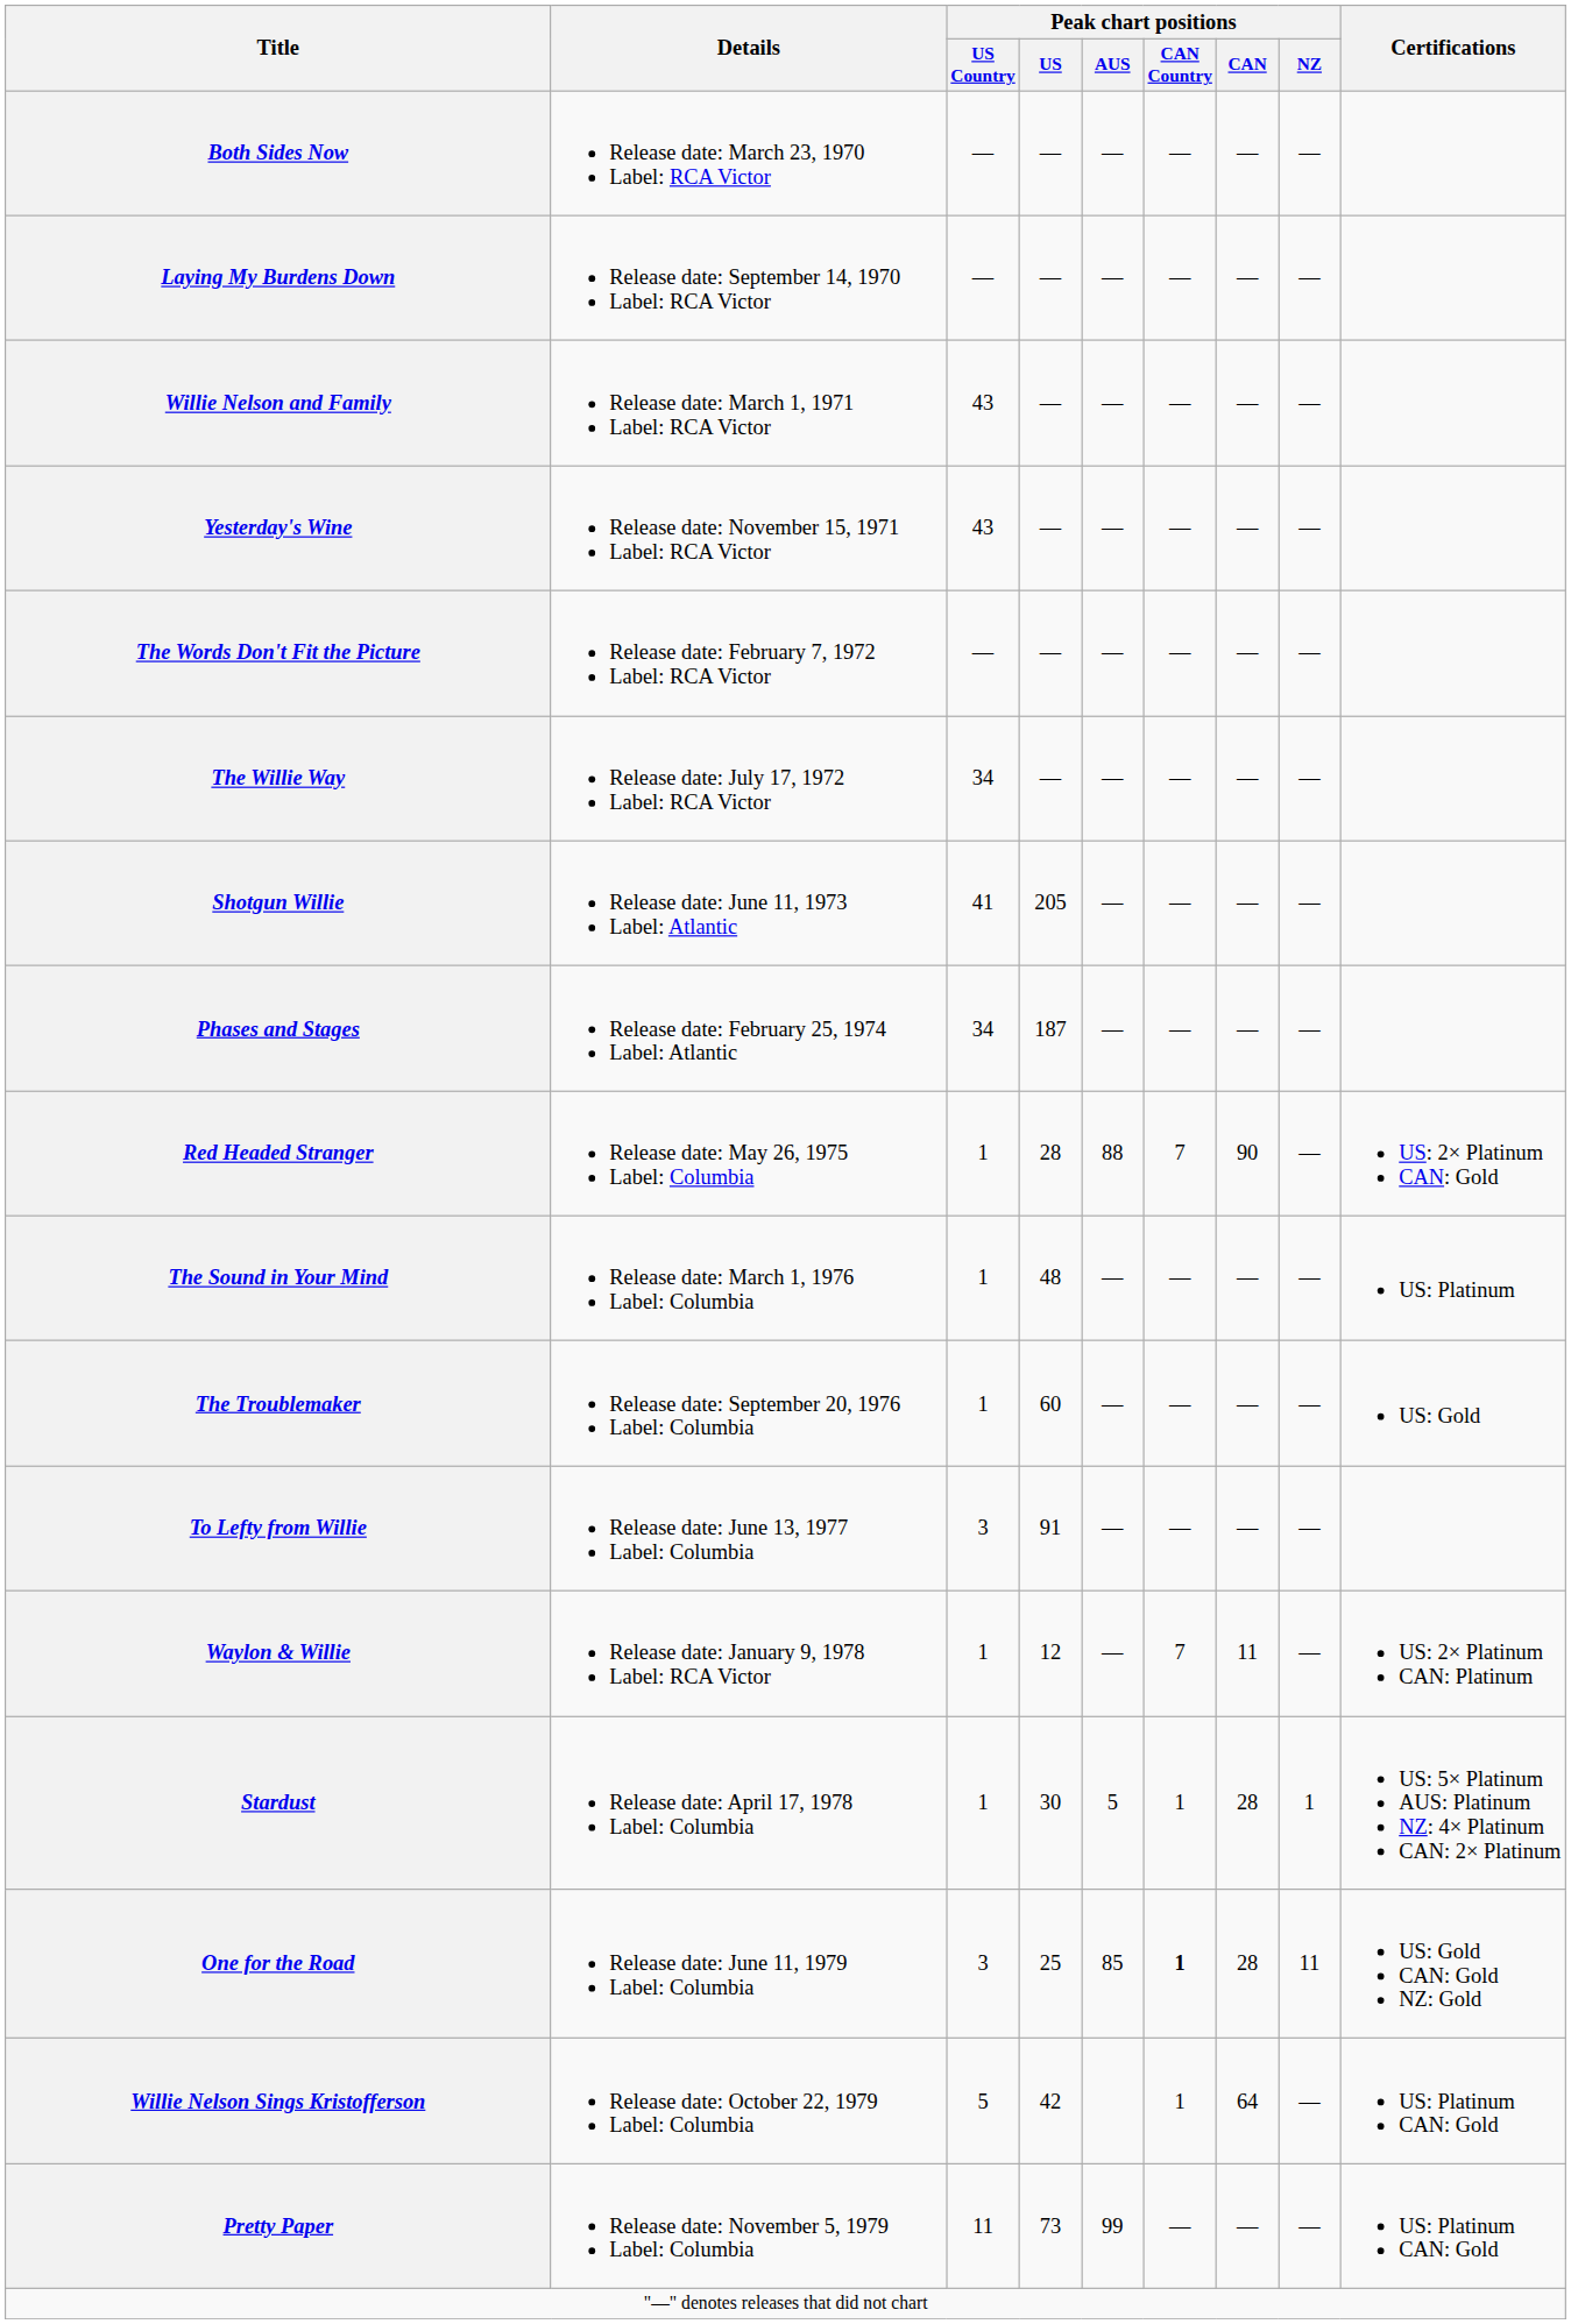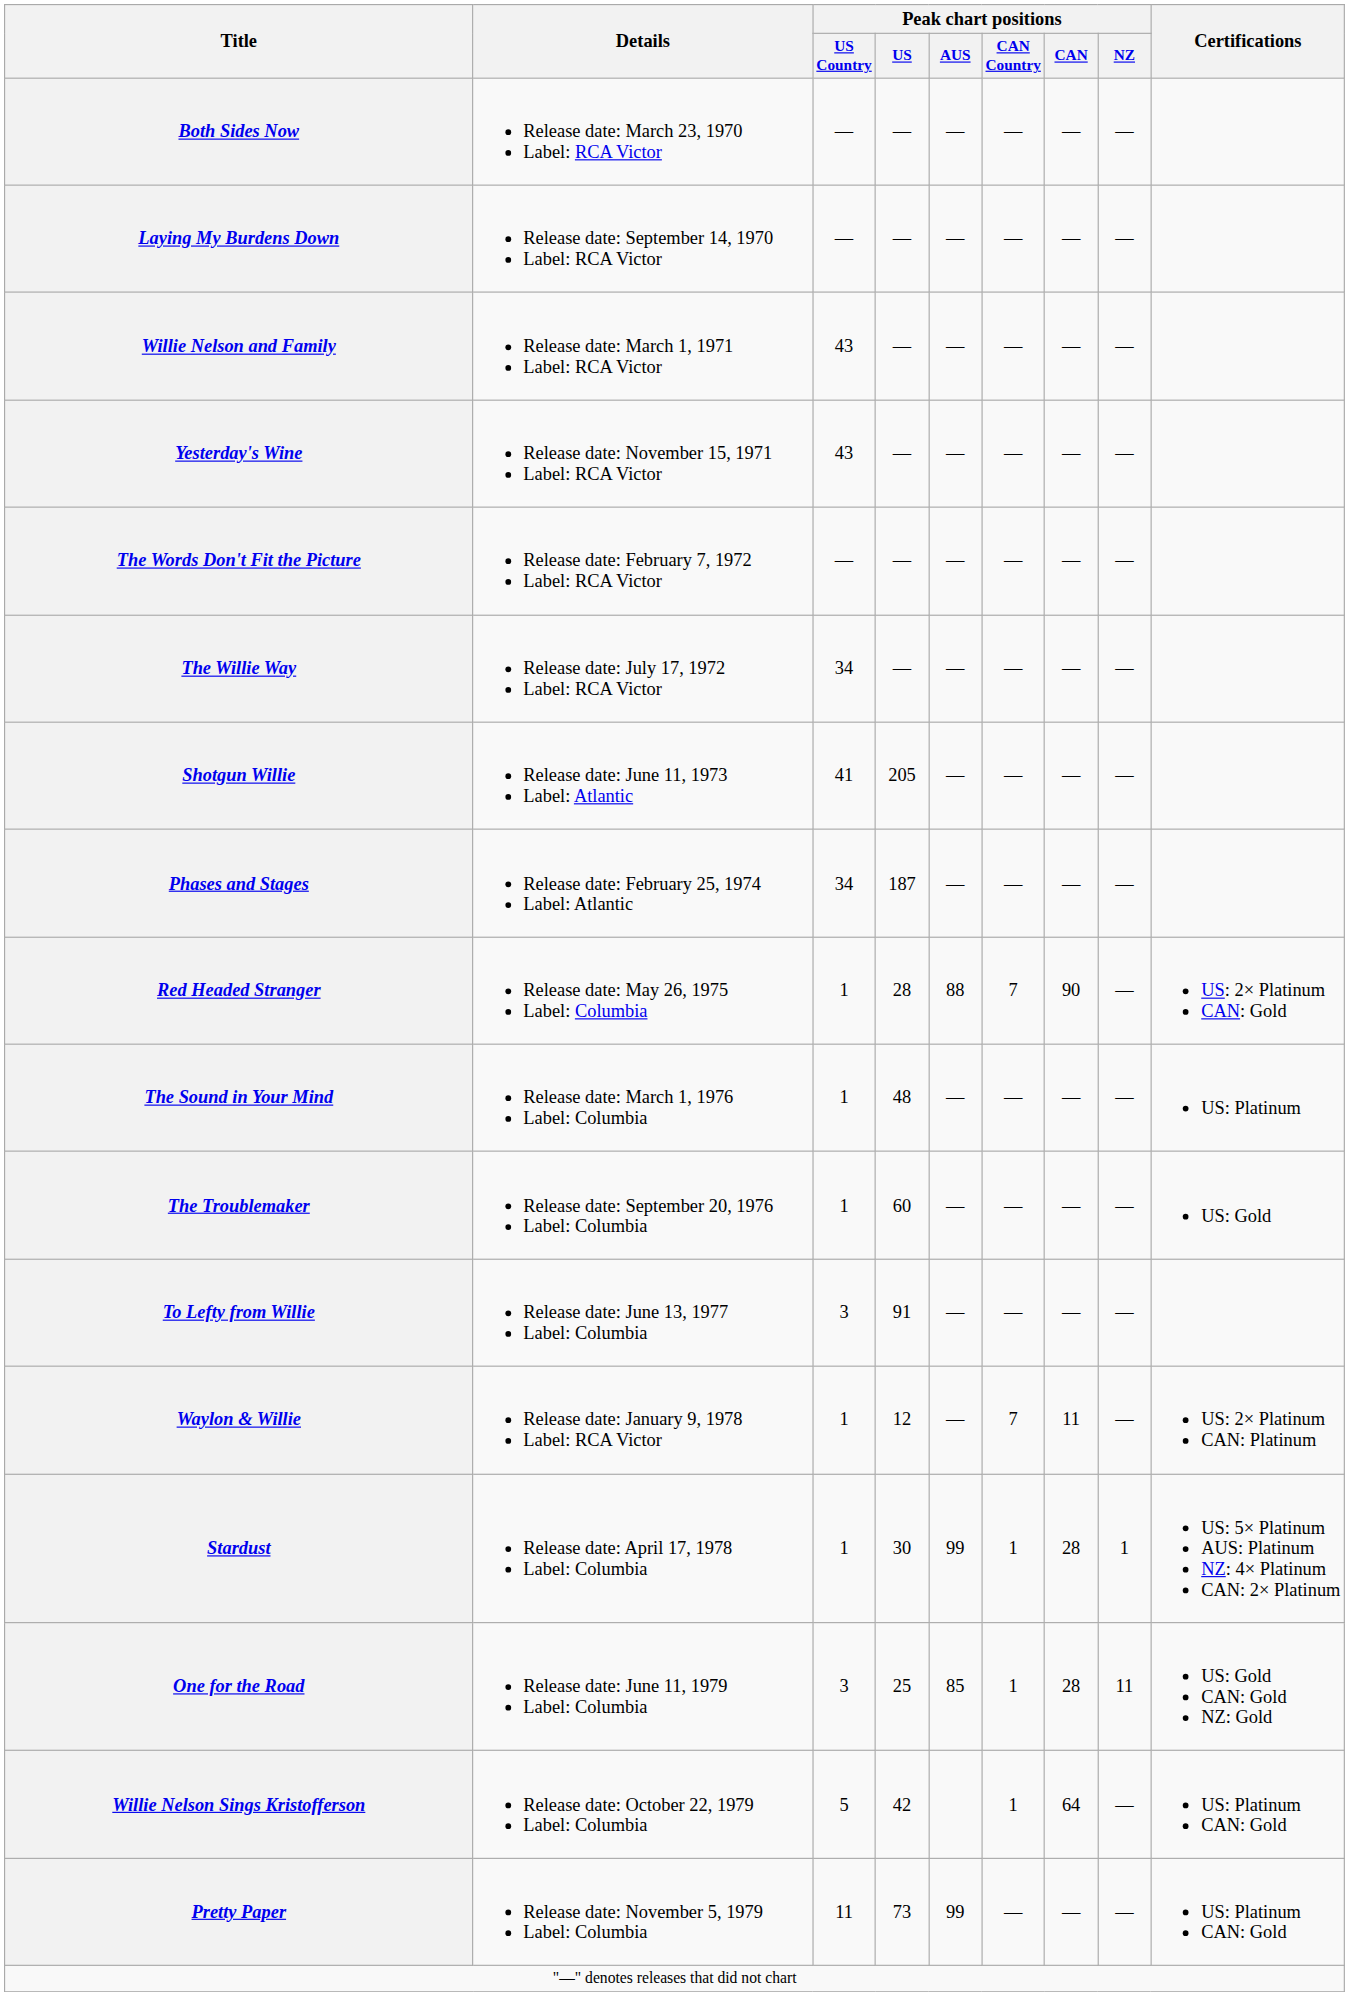 <table class="wikitable plainrowheaders" style="text-align:center;">
 <tr>
 <th rowspan="2" style="width:25em;">Title</th>
 <th rowspan="2" style="width:18em;">Details</th>
 <th colspan="6">Peak chart positions</th>
 <th rowspan="2">Certifications</th>
 </tr>
 <tr style="font-size:smaller;">
 <th width="40"><a href='#'>US Country</a></th>
 <th width="40"><a href='#'>US</a></th>
 <th width="40"><a href='#'>AUS</a><br></th>
 <th width="40"><a href='#'>CAN Country</a></th>
 <th width="40"><a href='#'>CAN</a></th>
 <th width="40"><a href='#'>NZ</a></th>
 </tr>
 <tr>
 <th scope="row"><em><a href='#'>Both Sides Now</a></em></th>
 <td align="left"><br><ul><li>Release date: March 23, 1970</li><li>Label: <a href='#'>RCA Victor</a></li></ul></td>
 <td>—</td>
 <td>—</td>
 <td>—</td>
 <td>—</td>
 <td>—</td>
 <td>—</td>
 <td></td>
 </tr>
 <tr>
 <th scope="row"><em><a href='#'>Laying My Burdens Down</a></em></th>
 <td align="left"><br><ul><li>Release date: September 14, 1970</li><li>Label: RCA Victor</li></ul></td>
 <td>—</td>
 <td>—</td>
 <td>—</td>
 <td>—</td>
 <td>—</td>
 <td>—</td>
 <td></td>
 </tr>
 <tr>
 <th scope="row"><em><a href='#'>Willie Nelson and Family</a></em></th>
 <td align="left"><br><ul><li>Release date: March 1, 1971</li><li>Label: RCA Victor</li></ul></td>
 <td>43</td>
 <td>—</td>
 <td>—</td>
 <td>—</td>
 <td>—</td>
 <td>—</td>
 <td></td>
 </tr>
 <tr>
 <th scope="row"><em><a href='#'>Yesterday's Wine</a></em></th>
 <td align="left"><br><ul><li>Release date: November 15, 1971</li><li>Label: RCA Victor</li></ul></td>
 <td>43</td>
 <td>—</td>
 <td>—</td>
 <td>—</td>
 <td>—</td>
 <td>—</td>
 <td></td>
 </tr>
 <tr>
 <th scope="row"><em><a href='#'>The Words Don't Fit the Picture</a></em></th>
 <td align="left"><br><ul><li>Release date: February 7, 1972</li><li>Label: RCA Victor</li></ul></td>
 <td>—</td>
 <td>—</td>
 <td>—</td>
 <td>—</td>
 <td>—</td>
 <td>—</td>
 <td></td>
 </tr>
 <tr>
 <th scope="row"><em><a href='#'>The Willie Way</a></em></th>
 <td align="left"><br><ul><li>Release date: July 17, 1972</li><li>Label: RCA Victor</li></ul></td>
 <td>34</td>
 <td>—</td>
 <td>—</td>
 <td>—</td>
 <td>—</td>
 <td>—</td>
 <td></td>
 </tr>
 <tr>
 <th scope="row"><em><a href='#'>Shotgun Willie</a></em></th>
 <td align="left"><br><ul><li>Release date: June 11, 1973</li><li>Label: <a href='#'>Atlantic</a></li></ul></td>
 <td>41</td>
 <td>205</td>
 <td>—</td>
 <td>—</td>
 <td>—</td>
 <td>—</td>
 <td></td>
 </tr>
 <tr>
 <th scope="row"><em><a href='#'>Phases and Stages</a></em></th>
 <td align="left"><br><ul><li>Release date: February 25, 1974</li><li>Label: Atlantic</li></ul></td>
 <td>34</td>
 <td>187</td>
 <td>—</td>
 <td>—</td>
 <td>—</td>
 <td>—</td>
 <td></td>
 </tr>
 <tr>
 <th scope="row"><em><a href='#'>Red Headed Stranger</a></em></th>
 <td align="left"><br><ul><li>Release date: May 26, 1975</li><li>Label: <a href='#'>Columbia</a></li></ul></td>
 <td>1</td>
 <td>28</td>
 <td>88</td>
 <td>7</td>
 <td>90</td>
 <td>—</td>
 <td align="left"><br><ul><li><a href='#'>US</a>: 2× Platinum</li><li><a href='#'>CAN</a>: Gold</li></ul></td>
 </tr>
 <tr>
 <th scope="row"><em><a href='#'>The Sound in Your Mind</a></em></th>
 <td align="left"><br><ul><li>Release date: March 1, 1976</li><li>Label: Columbia</li></ul></td>
 <td>1</td>
 <td>48</td>
 <td>—</td>
 <td>—</td>
 <td>—</td>
 <td>—</td>
 <td align="left"><br><ul><li>US: Platinum</li></ul></td>
 </tr>
 <tr>
 <th scope="row"><em><a href='#'>The Troublemaker</a></em></th>
 <td align="left"><br><ul><li>Release date: September 20, 1976</li><li>Label: Columbia</li></ul></td>
 <td>1</td>
 <td>60</td>
 <td>—</td>
 <td>—</td>
 <td>—</td>
 <td>—</td>
 <td align="left"><br><ul><li>US: Gold</li></ul></td>
 </tr>
 <tr>
 <th scope="row"><em><a href='#'>To Lefty from Willie</a></em></th>
 <td align="left"><br><ul><li>Release date: June 13, 1977</li><li>Label: Columbia</li></ul></td>
 <td>3</td>
 <td>91</td>
 <td>—</td>
 <td>—</td>
 <td>—</td>
 <td>—</td>
 <td></td>
 </tr>
 <tr>
 <th scope="row"><em><a href='#'>Waylon & Willie</a></em><br></th>
 <td align="left"><br><ul><li>Release date: January 9, 1978</li><li>Label: RCA Victor</li></ul></td>
 <td>1</td>
 <td>12</td>
 <td>—</td>
 <td>7</td>
 <td>11</td>
 <td>—</td>
 <td align="left"><br><ul><li>US: 2× Platinum</li><li>CAN: Platinum</li></ul></td>
 </tr>
 <tr>
 <th scope="row"><em><a href='#'>Stardust</a></em></th>
 <td align="left"><br><ul><li>Release date: April 17, 1978</li><li>Label: Columbia</li></ul></td>
 <td>1</td>
 <td>30</td>
-<td>5</td>
+<td>99</td>
 <td>1</td>
 <td>28</td>
 <td>1</td>
 <td align="left"><br><ul><li>US: 5× Platinum</li><li>AUS: Platinum</li><li><a href='#'>NZ</a>: 4× Platinum</li><li>CAN: 2× Platinum</li></ul></td>
 </tr>
 <tr>
 <th scope="row"><em><a href='#'>One for the Road</a></em><br></th>
 <td align="left"><br><ul><li>Release date: June 11, 1979</li><li>Label: Columbia</li></ul></td>
 <td>3</td>
 <td>25</td>
 <td>85</td>
-<td><strong>1</strong></td>
+<td>1</td>
 <td>28</td>
 <td>11</td>
 <td align="left"><br><ul><li>US: Gold</li><li>CAN: Gold</li><li>NZ: Gold</li></ul></td>
 </tr>
 <tr>
 <th scope="row"><em><a href='#'>Willie Nelson Sings Kristofferson</a></em></th>
 <td align="left"><br><ul><li>Release date: October 22, 1979</li><li>Label: Columbia</li></ul></td>
 <td>5</td>
 <td>42</td>
 <td></td>
 <td>1</td>
 <td>64</td>
 <td>—</td>
 <td align="left"><br><ul><li>US: Platinum</li><li>CAN: Gold</li></ul></td>
 </tr>
 <tr>
 <th scope="row"><em><a href='#'>Pretty Paper</a></em></th>
 <td align="left"><br><ul><li>Release date: November 5, 1979</li><li>Label: Columbia</li></ul></td>
 <td>11</td>
 <td>73</td>
 <td>99</td>
 <td>—</td>
 <td>—</td>
 <td>—</td>
 <td align="left"><br><ul><li>US: Platinum</li><li>CAN: Gold</li></ul></td>
 </tr>
 <tr>
 <td colspan="9" style="font-size:85%">"—" denotes releases that did not chart</td>
 </tr>
 </table>
